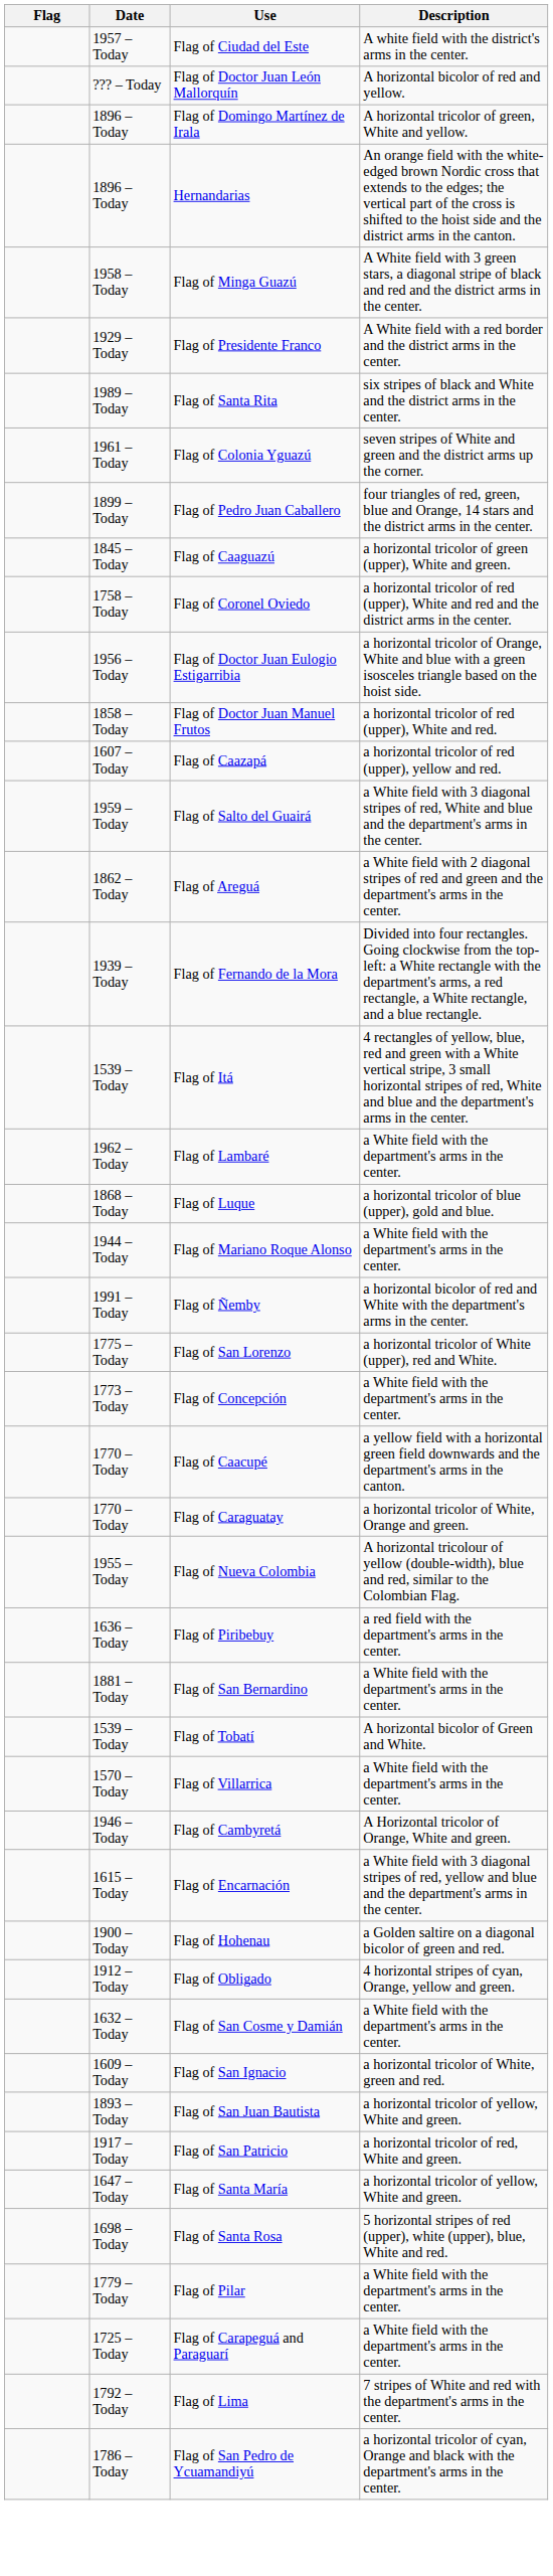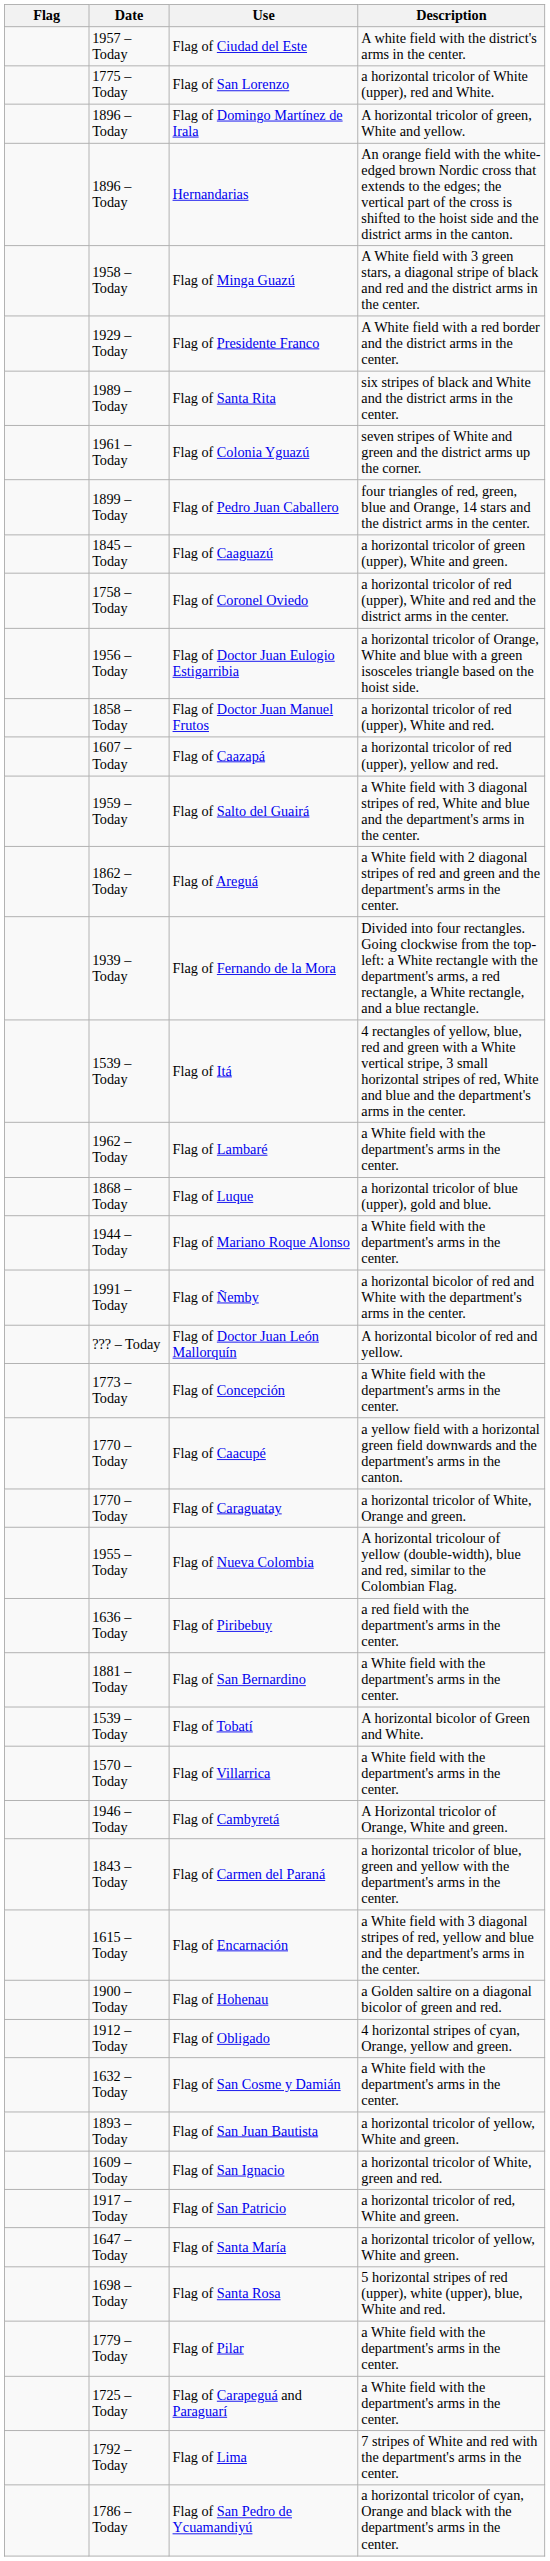 <table class="wikitable">
 <tr>
 <th style="width:110px;">Flag</th>
 <th style="width:100px;">Date</th>
 <th style="width:250px;">Use</th>
 <th style="width:250px;">Description</th>
 </tr>
 <tr>
 <td></td>
 <td>1957 – Today</td>
 <td>Flag of <a href='#'>Ciudad del Este</a></td>
 <td>A white field with the district's arms in the center.</td>
 </tr>
 <tr>
 <td></td>
-<td>??? – Today</td>
-<td>Flag of <a href='#'>Doctor Juan León Mallorquín</a></td>
-<td>A horizontal bicolor of red and yellow.</td>
+<td>1775 – Today</td>
+<td>Flag of <a href='#'>San Lorenzo</a></td>
+<td>a horizontal tricolor of White (upper), red and White.</td>
 </tr>
 <tr>
 <td></td>
 <td>1896 – Today</td>
 <td>Flag of <a href='#'>Domingo Martínez de Irala</a></td>
 <td>A horizontal tricolor of green, White and yellow.</td>
 </tr>
 <tr>
 <td></td>
 <td>1896 – Today</td>
 <td><a href='#'>Hernandarias</a></td>
 <td>An orange field with the white-edged brown Nordic cross that extends to the edges; the vertical part of the cross is shifted to the hoist side and the district arms in the canton.</td>
 </tr>
 <tr>
 <td></td>
 <td>1958 – Today</td>
 <td>Flag of <a href='#'>Minga Guazú</a></td>
 <td>A White field with 3 green stars, a diagonal stripe of black and red and the district arms in the center.</td>
 </tr>
 <tr>
 <td></td>
 <td>1929 – Today</td>
 <td>Flag of <a href='#'>Presidente Franco</a></td>
 <td>A White field with a red border and the district arms in the center.</td>
 </tr>
 <tr>
 <td></td>
 <td>1989 – Today</td>
 <td>Flag of <a href='#'>Santa Rita</a></td>
 <td>six stripes of black and White and the district arms in the center.</td>
 </tr>
 <tr>
 <td></td>
 <td>1961 – Today</td>
 <td>Flag of <a href='#'>Colonia Yguazú</a></td>
 <td>seven stripes of White and green and the district arms up the corner.</td>
 </tr>
 <tr>
 <td></td>
 <td>1899 – Today</td>
 <td>Flag of <a href='#'>Pedro Juan Caballero</a></td>
 <td>four triangles of red, green, blue and Orange, 14 stars and the district arms in the center.</td>
 </tr>
 <tr>
 <td></td>
 <td>1845 – Today</td>
 <td>Flag of <a href='#'>Caaguazú</a></td>
 <td>a horizontal tricolor of green (upper), White and green.</td>
 </tr>
 <tr>
 <td></td>
 <td>1758 – Today</td>
 <td>Flag of <a href='#'>Coronel Oviedo</a></td>
 <td>a horizontal tricolor of red (upper), White and red and the district arms in the center.</td>
 </tr>
 <tr>
 <td></td>
 <td>1956 – Today</td>
 <td>Flag of <a href='#'>Doctor Juan Eulogio Estigarribia</a></td>
 <td>a horizontal tricolor of Orange, White and blue with a green isosceles triangle based on the hoist side.</td>
 </tr>
 <tr>
 <td></td>
 <td>1858 – Today</td>
 <td>Flag of <a href='#'>Doctor Juan Manuel Frutos</a></td>
 <td>a horizontal tricolor of red (upper), White and red.</td>
 </tr>
 <tr>
 <td></td>
 <td>1607 – Today</td>
 <td>Flag of <a href='#'>Caazapá</a></td>
 <td>a horizontal tricolor of red (upper), yellow and red.</td>
 </tr>
 <tr>
 <td></td>
 <td>1959 – Today</td>
 <td>Flag of <a href='#'>Salto del Guairá</a></td>
 <td>a White field with 3 diagonal stripes of red, White and blue and the department's arms in the center.</td>
 </tr>
 <tr>
 <td></td>
 <td>1862 – Today</td>
 <td>Flag of <a href='#'>Areguá</a></td>
 <td>a White field with 2 diagonal stripes of red and green and the department's arms in the center.</td>
 </tr>
 <tr>
 <td></td>
 <td>1939 – Today</td>
 <td>Flag of <a href='#'>Fernando de la Mora</a></td>
 <td>Divided into four rectangles. Going clockwise from the top-left: a White rectangle with the department's arms, a red rectangle, a White rectangle, and a blue rectangle.</td>
 </tr>
 <tr>
 <td></td>
 <td>1539 – Today</td>
 <td>Flag of <a href='#'>Itá</a></td>
 <td>4 rectangles of yellow, blue, red and green with a White vertical stripe, 3 small horizontal stripes of red, White and blue and the department's arms in the center.</td>
 </tr>
 <tr>
 <td></td>
 <td>1962 – Today</td>
 <td>Flag of <a href='#'>Lambaré</a></td>
 <td>a White field with the department's arms in the center.</td>
 </tr>
 <tr>
 <td></td>
 <td>1868 – Today</td>
 <td>Flag of <a href='#'>Luque</a></td>
 <td>a horizontal tricolor of blue (upper), gold and blue.</td>
 </tr>
 <tr>
 <td></td>
 <td>1944 – Today</td>
 <td>Flag of <a href='#'>Mariano Roque Alonso</a></td>
 <td>a White field with the department's arms in the center.</td>
 </tr>
 <tr>
 <td></td>
 <td>1991 – Today</td>
 <td>Flag of <a href='#'>Ñemby</a></td>
 <td>a horizontal bicolor of red and White with the department's arms in the center.</td>
 </tr>
 <tr>
 <td></td>
-<td>1775 – Today</td>
-<td>Flag of <a href='#'>San Lorenzo</a></td>
-<td>a horizontal tricolor of White (upper), red and White.</td>
+<td>??? – Today</td>
+<td>Flag of <a href='#'>Doctor Juan León Mallorquín</a></td>
+<td>A horizontal bicolor of red and yellow.</td>
 </tr>
 <tr>
 <td></td>
 <td>1773 – Today</td>
 <td>Flag of <a href='#'>Concepción</a></td>
 <td>a White field with the department's arms in the center.</td>
 </tr>
 <tr>
 <td></td>
 <td>1770 – Today</td>
 <td>Flag of <a href='#'>Caacupé</a></td>
 <td>a yellow field with a horizontal green field downwards and the department's arms in the canton.</td>
 </tr>
 <tr>
 <td></td>
 <td>1770 – Today</td>
 <td>Flag of <a href='#'>Caraguatay</a></td>
 <td>a horizontal tricolor of White, Orange and green.</td>
 </tr>
 <tr>
 <td></td>
 <td>1955 – Today</td>
 <td>Flag of <a href='#'>Nueva Colombia</a></td>
 <td>A horizontal tricolour of yellow (double-width), blue and red, similar to the Colombian Flag.</td>
 </tr>
 <tr>
 <td></td>
 <td>1636 – Today</td>
 <td>Flag of <a href='#'>Piribebuy</a></td>
 <td>a red field with the department's arms in the center.</td>
 </tr>
 <tr>
 <td></td>
 <td>1881 – Today</td>
 <td>Flag of <a href='#'>San Bernardino</a></td>
 <td>a White field with the department's arms in the center.</td>
 </tr>
 <tr>
 <td></td>
 <td>1539 – Today</td>
 <td>Flag of <a href='#'>Tobatí</a></td>
 <td>A horizontal bicolor of Green and White.</td>
 </tr>
 <tr>
 <td></td>
 <td>1570 – Today</td>
 <td>Flag of <a href='#'>Villarrica</a></td>
 <td>a White field with the department's arms in the center.</td>
 </tr>
 <tr>
 <td></td>
 <td>1946 – Today</td>
 <td>Flag of <a href='#'>Cambyretá</a></td>
 <td>A Horizontal tricolor of Orange, White and green.</td>
 </tr>
 <tr>
 <td></td>
+<td>1843 – Today</td>
+<td>Flag of <a href='#'>Carmen del Paraná</a></td>
+<td>a horizontal tricolor of blue, green and yellow with the department's arms in the center.</td>
+</tr>
+<tr>
+<td></td>
 <td>1615 – Today</td>
 <td>Flag of <a href='#'>Encarnación</a></td>
 <td>a White field with 3 diagonal stripes of red, yellow and blue and the department's arms in the center.</td>
 </tr>
 <tr>
 <td></td>
 <td>1900 – Today</td>
 <td>Flag of <a href='#'>Hohenau</a></td>
 <td>a Golden saltire on a diagonal bicolor of green and red.</td>
 </tr>
 <tr>
 <td></td>
 <td>1912 – Today</td>
 <td>Flag of <a href='#'>Obligado</a></td>
 <td>4 horizontal stripes of cyan, Orange, yellow and green.</td>
 </tr>
 <tr>
 <td></td>
 <td>1632 – Today</td>
 <td>Flag of <a href='#'>San Cosme y Damián</a></td>
 <td>a White field with the department's arms in the center.</td>
 </tr>
 <tr>
 <td></td>
+<td>1893 – Today</td>
+<td>Flag of <a href='#'>San Juan Bautista</a></td>
+<td>a horizontal tricolor of yellow, White and green.</td>
+</tr>
+<tr>
+<td></td>
 <td>1609 – Today</td>
 <td>Flag of <a href='#'>San Ignacio</a></td>
 <td>a horizontal tricolor of White, green and red.</td>
-</tr>
-<tr>
-<td></td>
-<td>1893 – Today</td>
-<td>Flag of <a href='#'>San Juan Bautista</a></td>
-<td>a horizontal tricolor of yellow, White and green.</td>
 </tr>
 <tr>
 <td></td>
 <td>1917 – Today</td>
 <td>Flag of <a href='#'>San Patricio</a></td>
 <td>a horizontal tricolor of red, White and green.</td>
 </tr>
 <tr>
 <td></td>
 <td>1647 – Today</td>
 <td>Flag of <a href='#'>Santa María</a></td>
 <td>a horizontal tricolor of yellow, White and green.</td>
 </tr>
 <tr>
 <td></td>
 <td>1698 – Today</td>
 <td>Flag of <a href='#'>Santa Rosa</a></td>
 <td>5 horizontal stripes of red (upper), white (upper), blue, White and red.</td>
 </tr>
 <tr>
 <td></td>
 <td>1779 – Today</td>
 <td>Flag of <a href='#'>Pilar</a></td>
 <td>a White field with the department's arms in the center.</td>
 </tr>
 <tr>
 <td></td>
 <td>1725 – Today</td>
 <td>Flag of <a href='#'>Carapeguá</a> and <a href='#'>Paraguarí</a></td>
 <td>a White field with the department's arms in the center.</td>
 </tr>
 <tr>
 <td></td>
 <td>1792 – Today</td>
 <td>Flag of <a href='#'>Lima</a></td>
 <td>7 stripes of White and red with the department's arms in the center.</td>
 </tr>
 <tr>
 <td></td>
 <td>1786 – Today</td>
 <td>Flag of <a href='#'>San Pedro de Ycuamandiyú</a></td>
 <td>a horizontal tricolor of cyan, Orange and black with the department's arms in the center.</td>
 </tr>
 </table>
